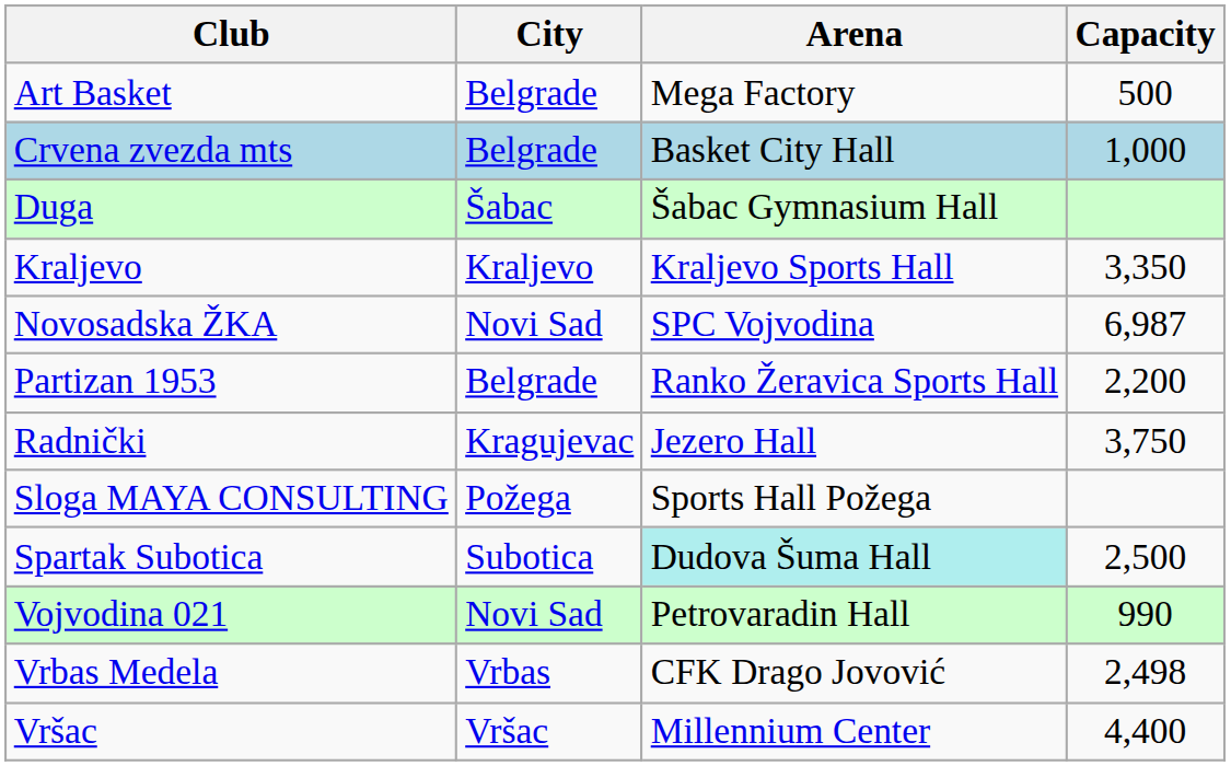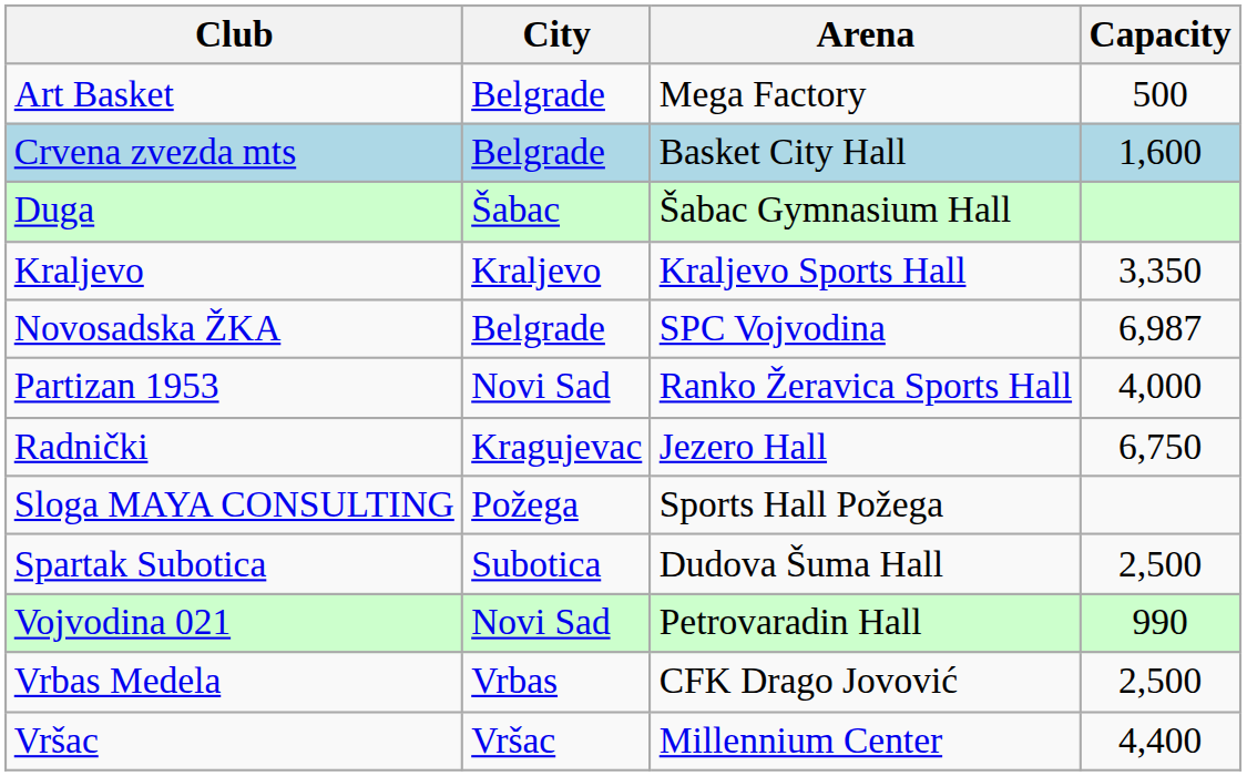 <table class="wikitable sortable">
 <tr>
 <th>Club</th>
 <th>City</th>
 <th>Arena</th>
 <th>Capacity</th>
 </tr>
 <tr>
 <td><a href='#'>Art Basket</a></td>
 <td><a href='#'>Belgrade</a></td>
 <td>Mega Factory</td>
 <td style="text-align:center">500</td>
 </tr>
 <tr bgcolor=lightblue>
 <td><a href='#'>Crvena zvezda mts</a></td>
 <td><a href='#'>Belgrade</a></td>
 <td>Basket City Hall</td>
-<td style="text-align:center">1,000</td>
+<td style="text-align:center">1,600</td>
 </tr>
 <tr bgcolor=#ccffcc>
 <td><a href='#'>Duga</a></td>
 <td><a href='#'>Šabac</a></td>
 <td>Šabac Gymnasium Hall</td>
 <td></td>
 </tr>
 <tr>
 <td><a href='#'>Kraljevo</a></td>
 <td><a href='#'>Kraljevo</a></td>
 <td><a href='#'>Kraljevo Sports Hall</a></td>
 <td style="text-align:center">3,350</td>
 </tr>
 <tr>
 <td><a href='#'>Novosadska ŽKA</a></td>
-<td><a href='#'>Novi Sad</a></td>
+<td><a href='#'>Belgrade</a></td>
 <td><a href='#'>SPC Vojvodina</a></td>
 <td style="text-align:center">6,987</td>
 </tr>
 <tr>
 <td><a href='#'>Partizan 1953</a></td>
-<td><a href='#'>Belgrade</a></td>
+<td><a href='#'>Novi Sad</a></td>
 <td><a href='#'>Ranko Žeravica Sports Hall</a></td>
-<td style="text-align:center">2,200</td>
+<td style="text-align:center">4,000</td>
 </tr>
 <tr>
 <td><a href='#'>Radnički</a></td>
 <td><a href='#'>Kragujevac</a></td>
 <td><a href='#'>Jezero Hall</a></td>
-<td style="text-align:center">3,750</td>
+<td style="text-align:center">6,750</td>
 </tr>
 <tr>
 <td><a href='#'>Sloga MAYA CONSULTING</a></td>
 <td><a href='#'>Požega</a></td>
 <td>Sports Hall Požega</td>
 <td></td>
 </tr>
 <tr>
 <td><a href='#'>Spartak Subotica</a></td>
 <td><a href='#'>Subotica</a></td>
-<td style="background: paleturquoise;">Dudova Šuma Hall</td>
+<td>Dudova Šuma Hall</td>
 <td style="text-align:center">2,500</td>
 </tr>
 <tr bgcolor=#ccffcc>
 <td><a href='#'>Vojvodina 021</a></td>
 <td><a href='#'>Novi Sad</a></td>
 <td>Petrovaradin Hall</td>
 <td style="text-align:center">990</td>
 </tr>
 <tr>
 <td><a href='#'>Vrbas Medela</a></td>
 <td><a href='#'>Vrbas</a></td>
 <td>CFK Drago Jovović</td>
-<td style="text-align:center">2,498</td>
+<td style="text-align:center">2,500</td>
 </tr>
 <tr>
 <td><a href='#'>Vršac</a></td>
 <td><a href='#'>Vršac</a></td>
 <td><a href='#'>Millennium Center</a></td>
 <td style="text-align:center">4,400</td>
 </tr>
 </table>
